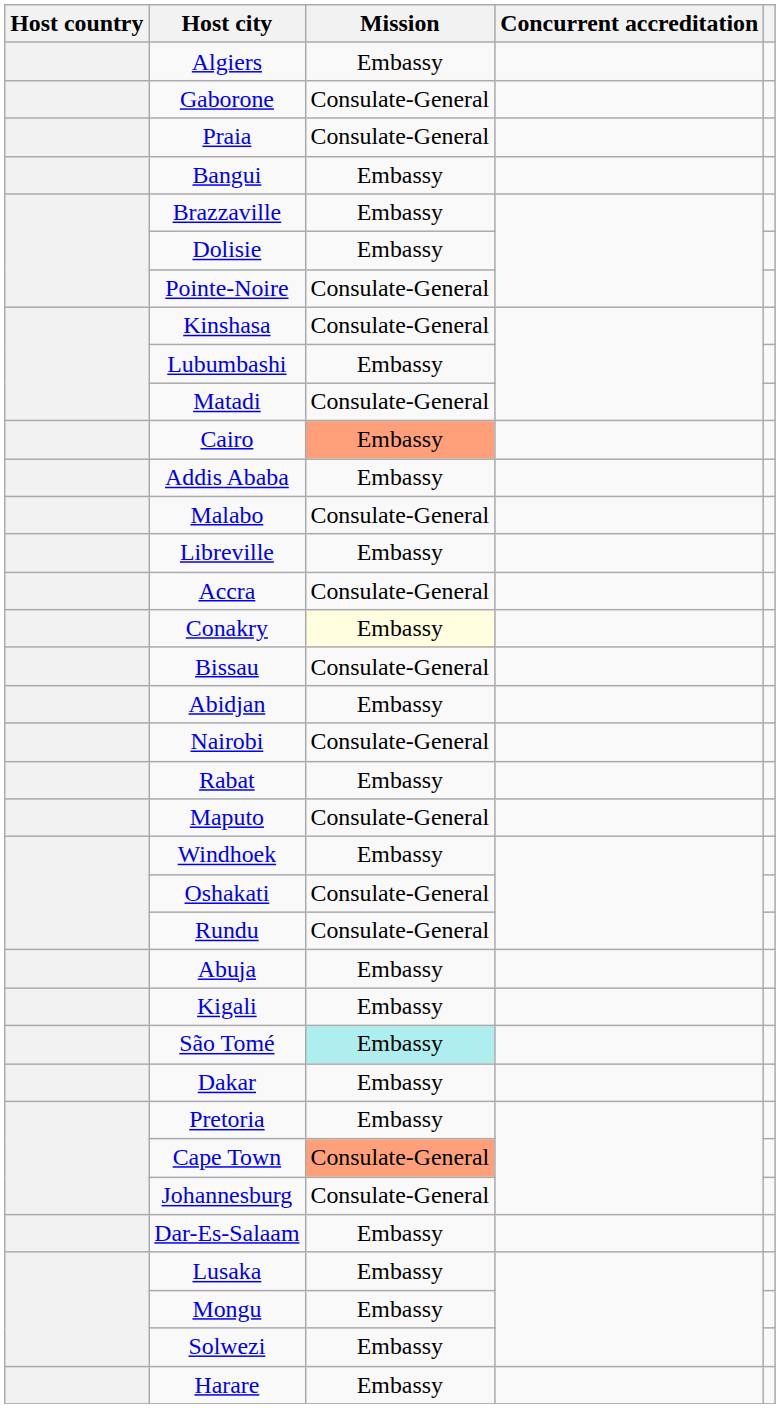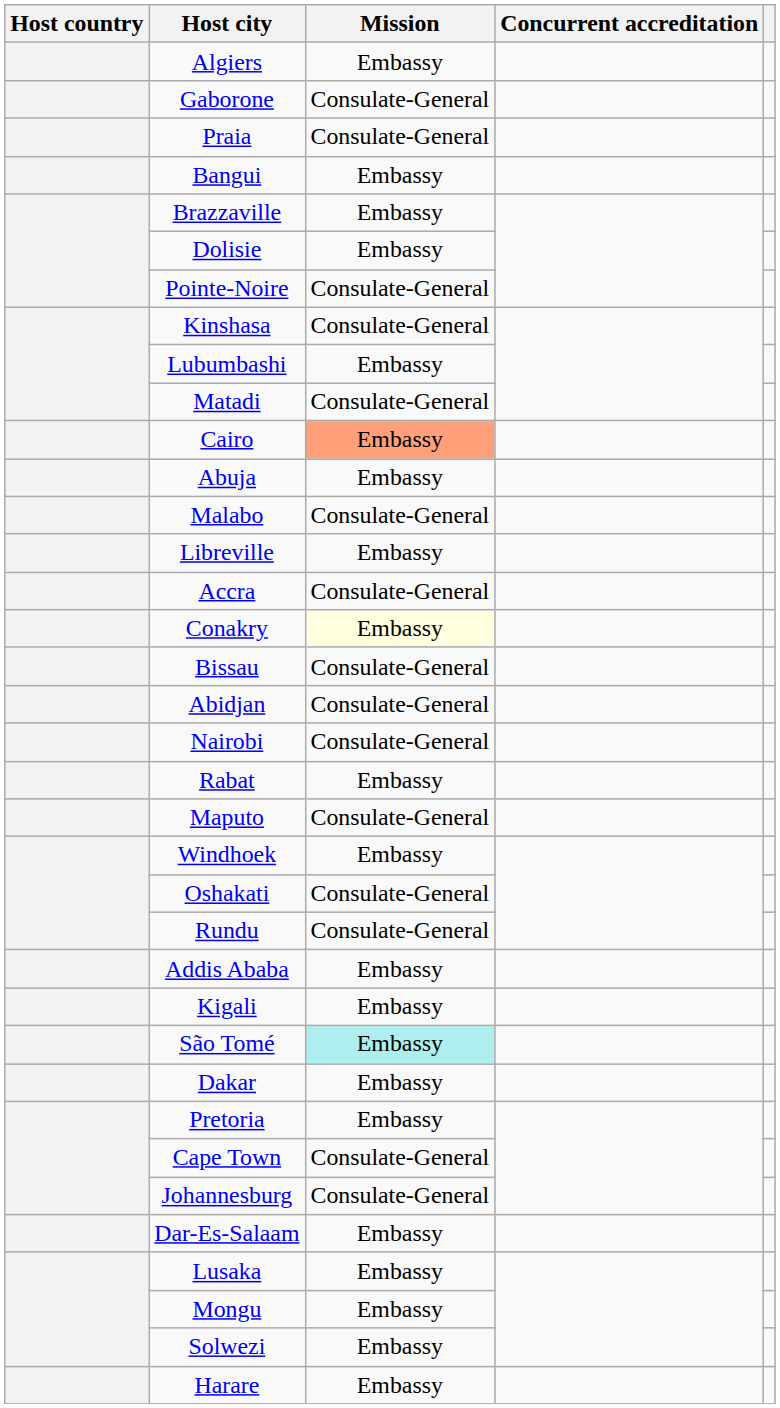 <table class="wikitable plainrowheaders" style="text-align:center;">
 <tr>
 <th scope="col">Host country</th>
 <th scope="col">Host city</th>
 <th scope="col">Mission</th>
 <th scope="col">Concurrent accreditation</th>
 <th scope="col"></th>
 </tr>
 <tr>
 <th scope="row"></th>
 <td><a href='#'>Algiers</a></td>
 <td>Embassy</td>
 <td></td>
 <td></td>
 </tr>
 <tr>
 <th scope="row"></th>
 <td><a href='#'>Gaborone</a></td>
 <td>Consulate-General</td>
 <td></td>
 <td></td>
 </tr>
 <tr>
 <th scope="row"></th>
 <td><a href='#'>Praia</a></td>
 <td>Consulate-General</td>
 <td></td>
 <td></td>
 </tr>
 <tr>
 <th scope="row"></th>
 <td><a href='#'>Bangui</a></td>
 <td>Embassy</td>
 <td></td>
 <td></td>
 </tr>
 <tr>
 <th scope="row" rowspan="3"></th>
 <td><a href='#'>Brazzaville</a></td>
 <td>Embassy</td>
 <td rowspan="3"></td>
 <td></td>
 </tr>
 <tr>
 <td><a href='#'>Dolisie</a></td>
 <td>Embassy</td>
 <td></td>
 </tr>
 <tr>
 <td><a href='#'>Pointe-Noire</a></td>
 <td>Consulate-General</td>
 <td></td>
 </tr>
 <tr>
 <th scope="row" rowspan="3"></th>
 <td><a href='#'>Kinshasa</a></td>
 <td>Consulate-General</td>
 <td rowspan="3"></td>
 <td></td>
 </tr>
 <tr>
 <td><a href='#'>Lubumbashi</a></td>
 <td>Embassy</td>
 <td></td>
 </tr>
 <tr>
 <td><a href='#'>Matadi</a></td>
 <td>Consulate-General</td>
 <td></td>
 </tr>
 <tr>
 <th scope="row"></th>
 <td><a href='#'>Cairo</a></td>
 <td style="background: lightsalmon;">Embassy</td>
 <td></td>
 <td></td>
 </tr>
 <tr>
 <th scope="row"></th>
-<td><a href='#'>Addis Ababa</a></td>
+<td><a href='#'>Abuja</a></td>
 <td>Embassy</td>
 <td></td>
 <td></td>
 </tr>
 <tr>
 <th scope="row"></th>
 <td><a href='#'>Malabo</a></td>
 <td>Consulate-General</td>
 <td></td>
 <td></td>
 </tr>
 <tr>
 <th scope="row"></th>
 <td><a href='#'>Libreville</a></td>
 <td>Embassy</td>
 <td></td>
 <td></td>
 </tr>
 <tr>
 <th scope="row"></th>
 <td><a href='#'>Accra</a></td>
 <td>Consulate-General</td>
 <td></td>
 <td></td>
 </tr>
 <tr>
 <th scope="row"></th>
 <td><a href='#'>Conakry</a></td>
 <td style="background: lightyellow;">Embassy</td>
 <td></td>
 <td></td>
 </tr>
 <tr>
 <th scope="row"></th>
 <td><a href='#'>Bissau</a></td>
 <td>Consulate-General</td>
 <td></td>
 <td></td>
 </tr>
 <tr>
 <th scope="row"></th>
 <td><a href='#'>Abidjan</a></td>
-<td>Embassy</td>
+<td>Consulate-General</td>
 <td></td>
 <td></td>
 </tr>
 <tr>
 <th scope="row"></th>
 <td><a href='#'>Nairobi</a></td>
 <td>Consulate-General</td>
 <td></td>
 <td></td>
 </tr>
 <tr>
 <th scope="row"></th>
 <td><a href='#'>Rabat</a></td>
 <td>Embassy</td>
 <td></td>
 <td></td>
 </tr>
 <tr>
 <th scope="row"></th>
 <td><a href='#'>Maputo</a></td>
 <td>Consulate-General</td>
 <td></td>
 <td></td>
 </tr>
 <tr>
 <th scope="row" rowspan="3"></th>
 <td><a href='#'>Windhoek</a></td>
 <td>Embassy</td>
 <td rowspan="3"></td>
 <td></td>
 </tr>
 <tr>
 <td><a href='#'>Oshakati</a></td>
 <td>Consulate-General</td>
 <td></td>
 </tr>
 <tr>
 <td><a href='#'>Rundu</a></td>
 <td>Consulate-General</td>
 <td></td>
 </tr>
 <tr>
 <th scope="row"></th>
-<td><a href='#'>Abuja</a></td>
+<td><a href='#'>Addis Ababa</a></td>
 <td>Embassy</td>
 <td></td>
 <td></td>
 </tr>
 <tr>
 <th scope="row"></th>
 <td><a href='#'>Kigali</a></td>
 <td>Embassy</td>
 <td></td>
 <td></td>
 </tr>
 <tr>
 <th scope="row"></th>
 <td><a href='#'>São Tomé</a></td>
 <td style="background: paleturquoise;">Embassy</td>
 <td></td>
 <td></td>
 </tr>
 <tr>
 <th scope="row"></th>
 <td><a href='#'>Dakar</a></td>
 <td>Embassy</td>
 <td></td>
 <td></td>
 </tr>
 <tr>
 <th scope="row" rowspan="3"></th>
 <td><a href='#'>Pretoria</a></td>
 <td>Embassy</td>
 <td rowspan="3"></td>
 <td></td>
 </tr>
 <tr>
 <td><a href='#'>Cape Town</a></td>
-<td style="background: lightsalmon;">Consulate-General</td>
+<td>Consulate-General</td>
 <td></td>
 </tr>
 <tr>
 <td><a href='#'>Johannesburg</a></td>
 <td>Consulate-General</td>
 <td></td>
 </tr>
 <tr>
 <th scope="row"></th>
 <td><a href='#'>Dar-Es-Salaam</a></td>
 <td>Embassy</td>
 <td></td>
 <td></td>
 </tr>
 <tr>
 <th scope="row" rowspan="3"></th>
 <td><a href='#'>Lusaka</a></td>
 <td>Embassy</td>
 <td rowspan="3"></td>
 <td></td>
 </tr>
 <tr>
 <td><a href='#'>Mongu</a></td>
 <td>Embassy</td>
 <td></td>
 </tr>
 <tr>
 <td><a href='#'>Solwezi</a></td>
 <td>Embassy</td>
 <td></td>
 </tr>
 <tr>
 <th scope="row"></th>
 <td><a href='#'>Harare</a></td>
 <td>Embassy</td>
 <td></td>
 <td></td>
 </tr>
 </table>
